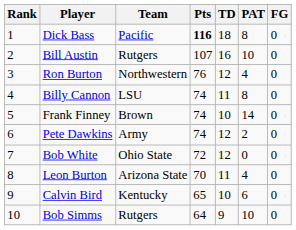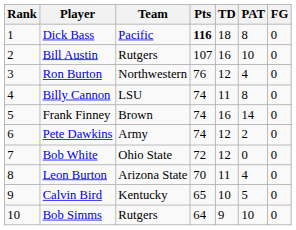 <table class="wikitable sortable">
 <tr>
 <th>Rank</th>
 <th>Player</th>
 <th>Team</th>
 <th>Pts</th>
 <th>TD</th>
 <th>PAT</th>
 <th>FG</th>
 </tr>
 <tr>
 <td>1</td>
 <td><a href='#'>Dick Bass</a></td>
 <td><a href='#'>Pacific</a></td>
 <td><strong>116</strong></td>
 <td>18</td>
 <td>8</td>
 <td>0</td>
 </tr>
 <tr>
 <td>2</td>
 <td><a href='#'>Bill Austin</a></td>
 <td>Rutgers</td>
 <td>107</td>
 <td>16</td>
 <td>10</td>
 <td>0</td>
 </tr>
 <tr>
 <td>3</td>
 <td><a href='#'>Ron Burton</a></td>
 <td>Northwestern</td>
 <td>76</td>
 <td>12</td>
 <td>4</td>
 <td>0</td>
 </tr>
 <tr>
 <td>4</td>
 <td><a href='#'>Billy Cannon</a></td>
 <td>LSU</td>
 <td>74</td>
 <td>11</td>
 <td>8</td>
 <td>0</td>
 </tr>
 <tr>
 <td>5</td>
 <td>Frank Finney</td>
 <td>Brown</td>
 <td>74</td>
-<td>10</td>
+<td>16</td>
 <td>14</td>
 <td>0</td>
 </tr>
 <tr>
 <td>6</td>
 <td><a href='#'>Pete Dawkins</a></td>
 <td>Army</td>
 <td>74</td>
 <td>12</td>
 <td>2</td>
 <td>0</td>
 </tr>
 <tr>
 <td>7</td>
 <td><a href='#'>Bob White</a></td>
 <td>Ohio State</td>
 <td>72</td>
 <td>12</td>
 <td>0</td>
 <td>0</td>
 </tr>
 <tr>
 <td>8</td>
 <td><a href='#'>Leon Burton</a></td>
 <td>Arizona State</td>
 <td>70</td>
 <td>11</td>
 <td>4</td>
 <td>0</td>
 </tr>
 <tr>
 <td>9</td>
 <td><a href='#'>Calvin Bird</a></td>
 <td>Kentucky</td>
 <td>65</td>
 <td>10</td>
-<td>6</td>
+<td>5</td>
 <td>0</td>
 </tr>
 <tr>
 <td>10</td>
 <td><a href='#'>Bob Simms</a></td>
 <td>Rutgers</td>
 <td>64</td>
 <td>9</td>
 <td>10</td>
 <td>0</td>
 </tr>
 </table>
